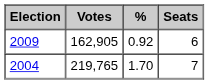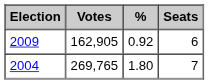 <table border="1" cellspacing="0" cellpadding="5">
 <tr ---- bgcolor="#cccccc">
 <th>Election</th>
 <th>Votes</th>
 <th>%</th>
 <th>Seats</th>
 </tr>
 <tr>
 <td><a href='#'>2009</a></td>
 <td align="right">162,905</td>
 <td align="right">0.92</td>
 <td align="right">6</td>
 </tr>
 <tr>
 <td><a href='#'>2004</a></td>
-<td align="right">219,765</td>
-<td align="right">1.70</td>
+<td align="right">269,765</td>
+<td align="right">1.80</td>
 <td align="right">7</td>
 </tr>
 </table>
